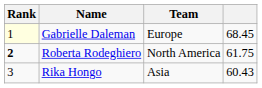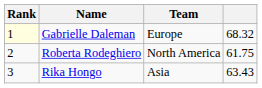 <table class="wikitable">
 <tr>
 <th>Rank</th>
 <th>Name</th>
 <th>Team</th>
 <th></th>
 </tr>
 <tr>
 <td style="background: lightyellow;">1</td>
 <td><a href='#'>Gabrielle Daleman</a></td>
 <td>Europe</td>
-<td>68.45</td>
+<td>68.32</td>
 </tr>
 <tr>
-<td><strong>2</strong></td>
+<td>2</td>
 <td><a href='#'>Roberta Rodeghiero</a></td>
 <td>North America</td>
 <td>61.75</td>
 </tr>
 <tr>
 <td>3</td>
 <td><a href='#'>Rika Hongo</a></td>
 <td>Asia</td>
-<td>60.43</td>
+<td>63.43</td>
 </tr>
 </table>
